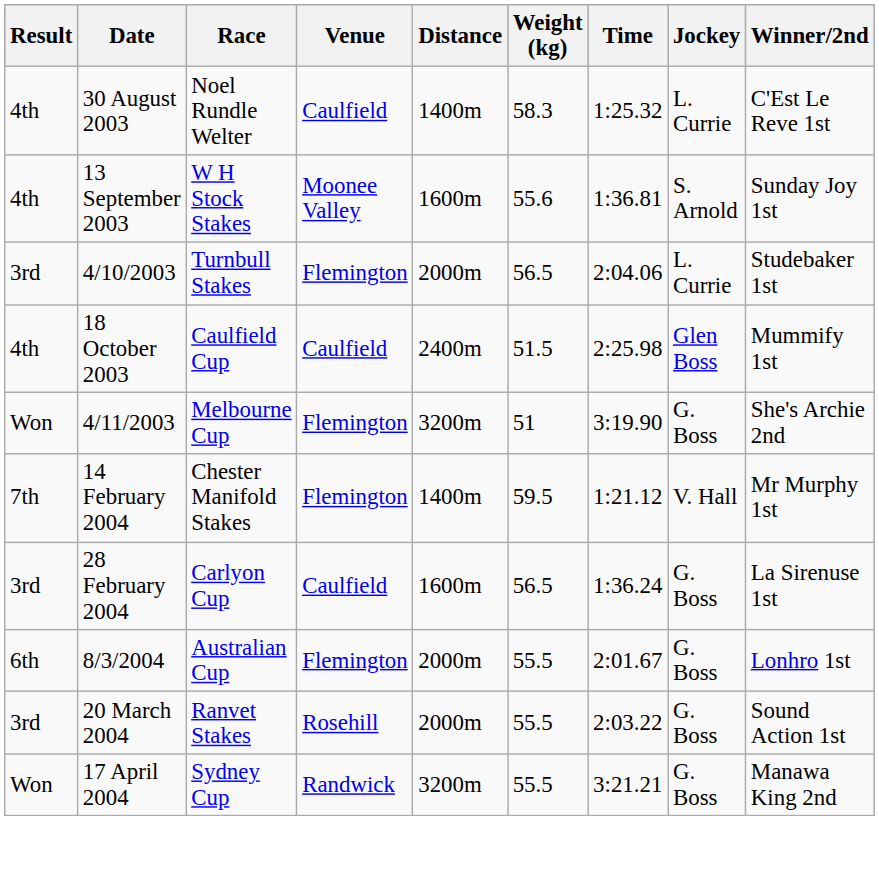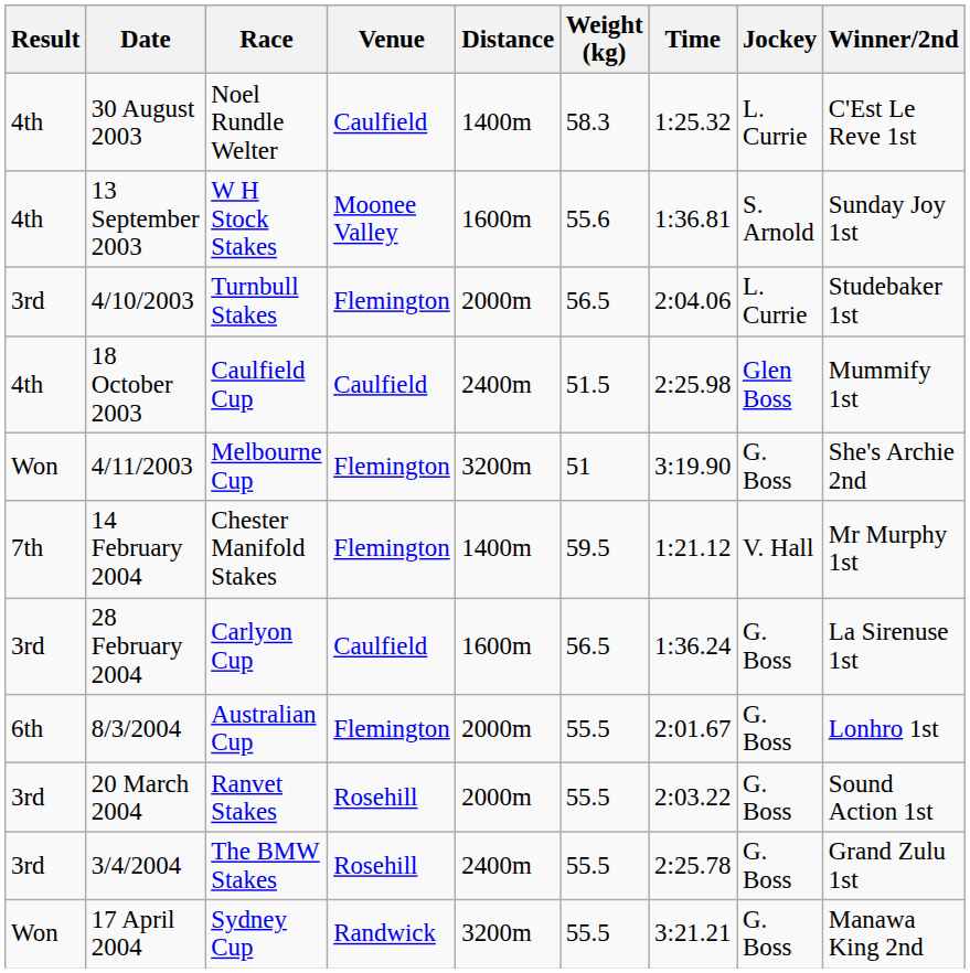 <table class="wikitable" border="1">
 <tr style="background:silver; color:black">
 <th>Result</th>
 <th>Date</th>
 <th>Race</th>
 <th>Venue</th>
 <th>Distance</th>
 <th>Weight (kg)</th>
 <th>Time</th>
 <th>Jockey</th>
 <th>Winner/2nd</th>
 </tr>
 <tr>
 <td>4th</td>
 <td>30 August 2003</td>
 <td>Noel Rundle Welter</td>
 <td><a href='#'>Caulfield</a></td>
 <td>1400m</td>
 <td>58.3</td>
 <td>1:25.32</td>
 <td>L. Currie</td>
 <td>C'Est Le Reve 1st</td>
 </tr>
 <tr>
 <td>4th</td>
 <td>13 September 2003</td>
 <td><a href='#'>W H Stock Stakes</a></td>
 <td><a href='#'>Moonee Valley</a></td>
 <td>1600m</td>
 <td>55.6</td>
 <td>1:36.81</td>
 <td>S. Arnold</td>
 <td>Sunday Joy 1st</td>
 </tr>
 <tr>
 <td>3rd</td>
 <td>4/10/2003</td>
 <td><a href='#'>Turnbull Stakes</a></td>
 <td><a href='#'>Flemington</a></td>
 <td>2000m</td>
 <td>56.5</td>
 <td>2:04.06</td>
 <td>L. Currie</td>
 <td>Studebaker 1st</td>
 </tr>
 <tr>
 <td>4th</td>
 <td>18 October 2003</td>
 <td><a href='#'>Caulfield Cup</a></td>
 <td><a href='#'>Caulfield</a></td>
 <td>2400m</td>
 <td>51.5</td>
 <td>2:25.98</td>
 <td><a href='#'>Glen Boss</a></td>
 <td>Mummify 1st</td>
 </tr>
 <tr>
 <td>Won</td>
 <td>4/11/2003</td>
 <td><a href='#'>Melbourne Cup</a></td>
 <td><a href='#'>Flemington</a></td>
 <td>3200m</td>
 <td>51</td>
 <td>3:19.90</td>
 <td>G. Boss</td>
 <td>She's Archie 2nd</td>
 </tr>
 <tr>
 <td>7th</td>
 <td>14 February 2004</td>
 <td>Chester Manifold Stakes</td>
 <td><a href='#'>Flemington</a></td>
 <td>1400m</td>
 <td>59.5</td>
 <td>1:21.12</td>
 <td>V. Hall</td>
 <td>Mr Murphy 1st</td>
 </tr>
 <tr>
 <td>3rd</td>
 <td>28 February 2004</td>
 <td><a href='#'>Carlyon Cup</a></td>
 <td><a href='#'>Caulfield</a></td>
 <td>1600m</td>
 <td>56.5</td>
 <td>1:36.24</td>
 <td>G. Boss</td>
 <td>La Sirenuse 1st</td>
 </tr>
 <tr>
 <td>6th</td>
 <td>8/3/2004</td>
 <td><a href='#'>Australian Cup</a></td>
 <td><a href='#'>Flemington</a></td>
 <td>2000m</td>
 <td>55.5</td>
 <td>2:01.67</td>
 <td>G. Boss</td>
 <td><a href='#'>Lonhro</a> 1st</td>
 </tr>
 <tr>
 <td>3rd</td>
 <td>20 March 2004</td>
 <td><a href='#'>Ranvet Stakes</a></td>
 <td><a href='#'>Rosehill</a></td>
 <td>2000m</td>
 <td>55.5</td>
 <td>2:03.22</td>
 <td>G. Boss</td>
 <td>Sound Action 1st</td>
 </tr>
 <tr>
+<td>3rd</td>
+<td>3/4/2004</td>
+<td><a href='#'>The BMW Stakes</a></td>
+<td><a href='#'>Rosehill</a></td>
+<td>2400m</td>
+<td>55.5</td>
+<td>2:25.78</td>
+<td>G. Boss</td>
+<td>Grand Zulu 1st</td>
+</tr>
+<tr>
 <td>Won</td>
 <td>17 April 2004</td>
 <td><a href='#'>Sydney Cup</a></td>
 <td><a href='#'>Randwick</a></td>
 <td>3200m</td>
 <td>55.5</td>
 <td>3:21.21</td>
 <td>G. Boss</td>
 <td>Manawa King 2nd</td>
 </tr>
 </table>
